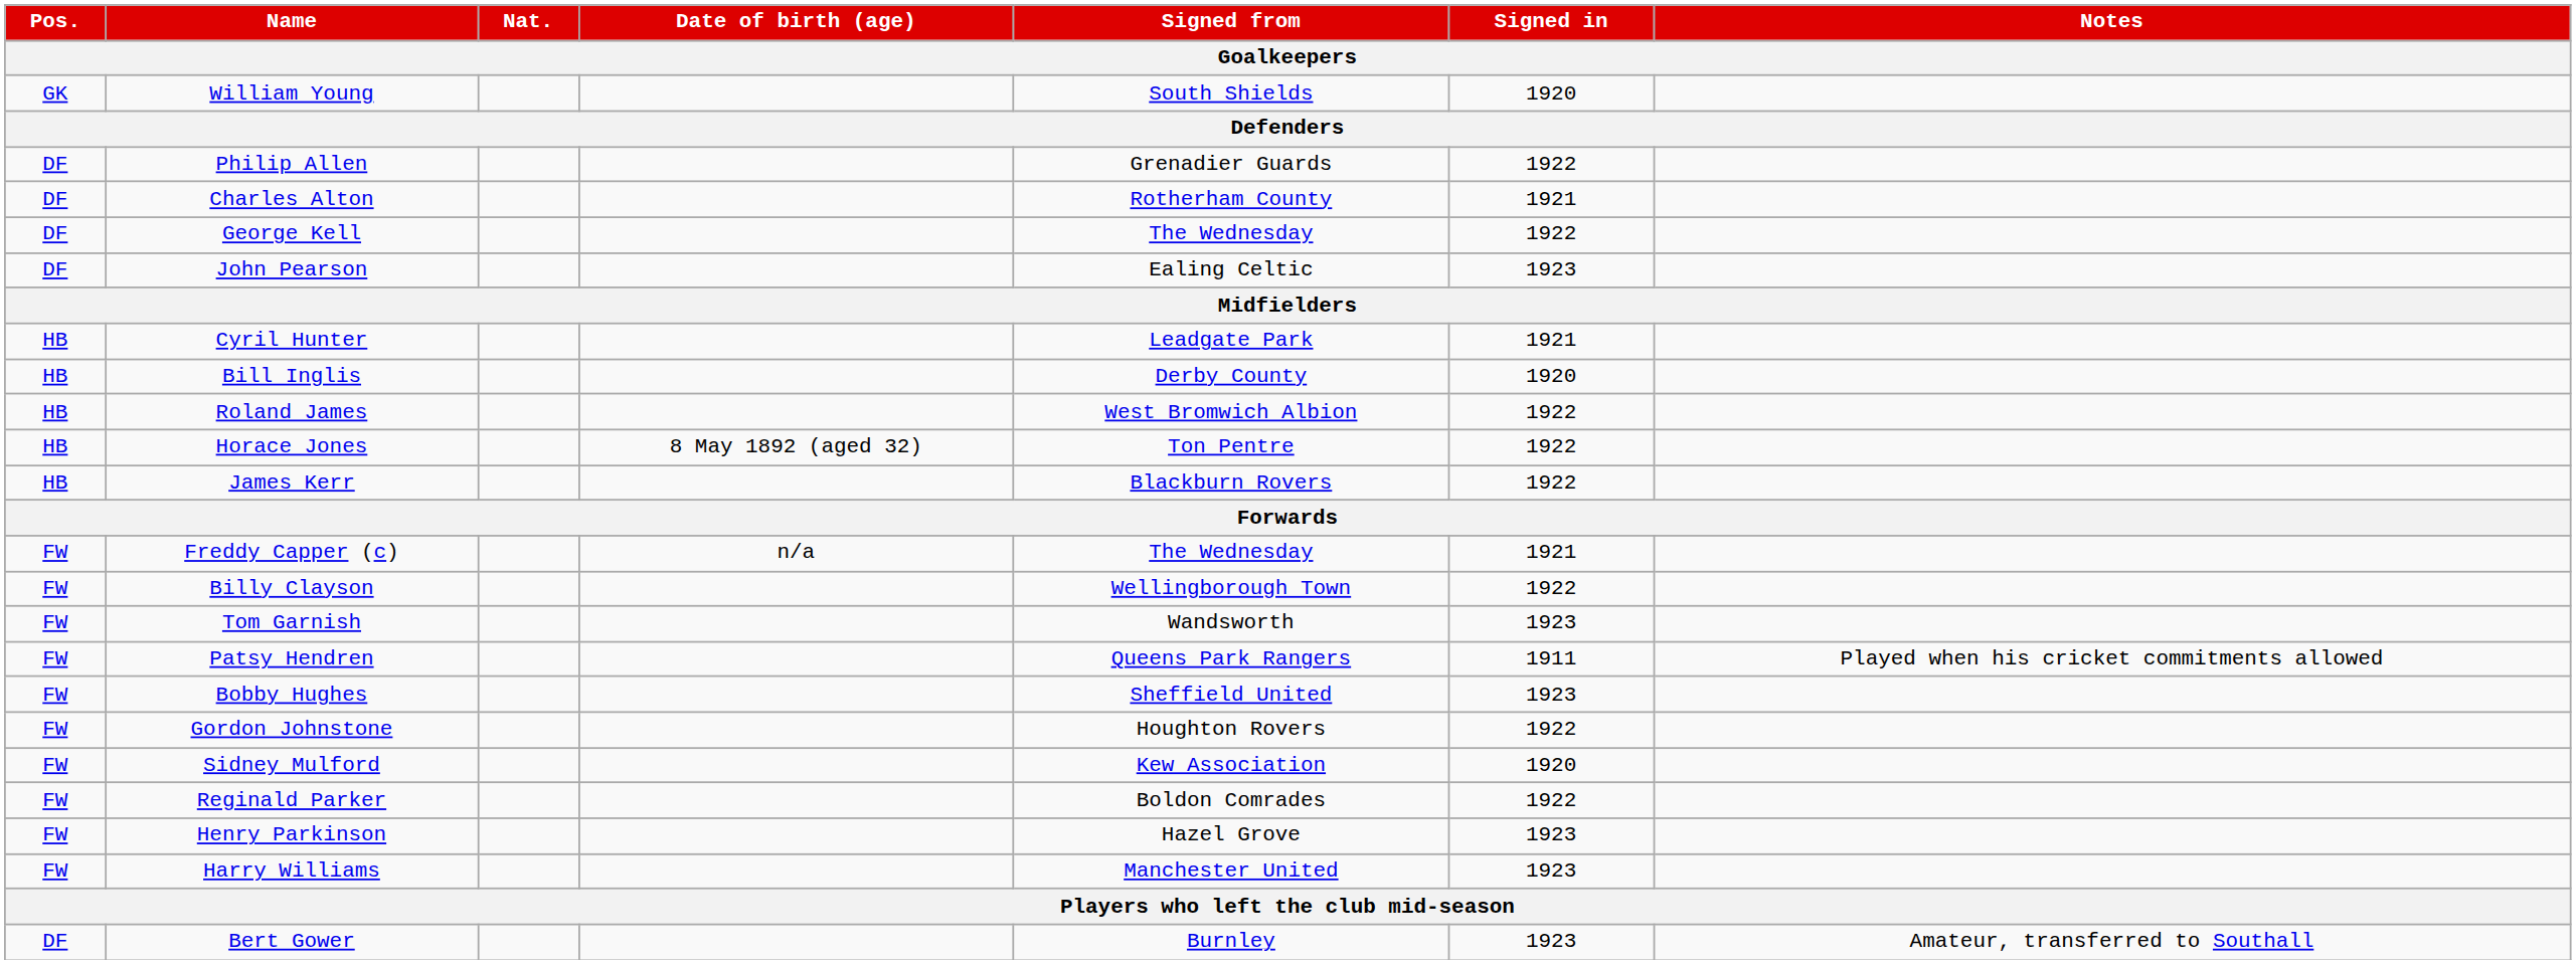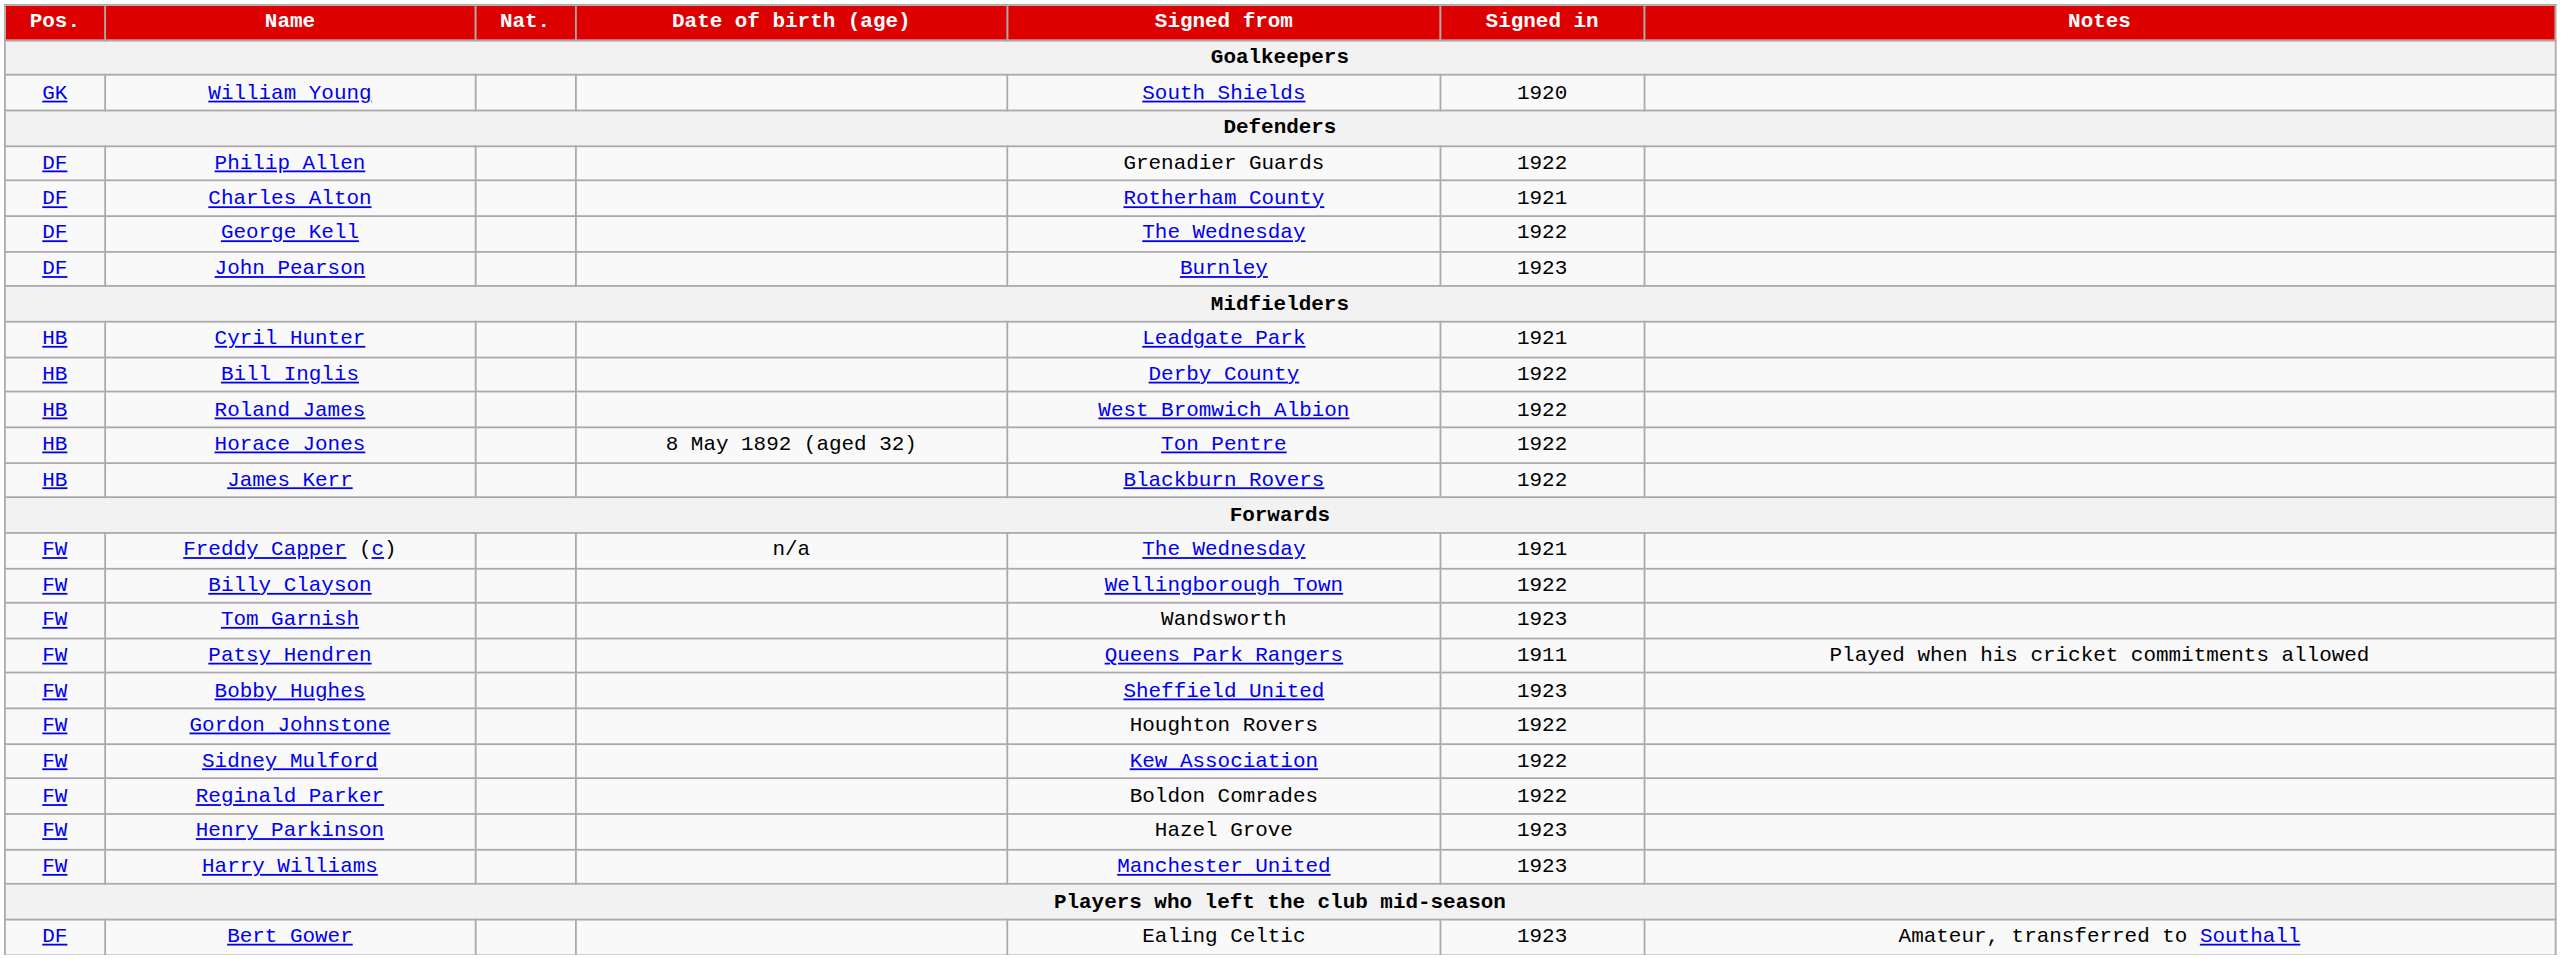 <table class="wikitable"  style="text-align:center; font-size:90%; width:90%;">
 <tr>
 <th style="background:#d00; color:white; text-align:center;">Pos.</th>
 <th style="background:#d00; color:white; text-align:center;">Name</th>
 <th style="background:#d00; color:white; text-align:center;">Nat.</th>
 <th style="background:#d00; color:white; text-align:center;">Date of birth (age)</th>
 <th style="background:#d00; color:white; text-align:center;">Signed from</th>
 <th style="background:#d00; color:white; text-align:center;">Signed in</th>
 <th style="background:#d00; color:white; text-align:center;">Notes</th>
 </tr>
 <tr>
 <th colspan="7">Goalkeepers</th>
 </tr>
 <tr>
 <td><a href='#'>GK</a></td>
 <td><a href='#'>William Young</a></td>
 <td></td>
 <td></td>
 <td><a href='#'>South Shields</a></td>
 <td>1920</td>
 <td></td>
 </tr>
 <tr>
 <th colspan="7">Defenders</th>
 </tr>
 <tr>
 <td><a href='#'>DF</a></td>
 <td><a href='#'>Philip Allen</a></td>
 <td></td>
 <td></td>
 <td>Grenadier Guards</td>
 <td>1922</td>
 <td></td>
 </tr>
 <tr>
 <td><a href='#'>DF</a></td>
 <td><a href='#'>Charles Alton</a></td>
 <td></td>
 <td></td>
 <td><a href='#'>Rotherham County</a></td>
 <td>1921</td>
 <td></td>
 </tr>
 <tr>
 <td><a href='#'>DF</a></td>
 <td><a href='#'>George Kell</a></td>
 <td></td>
 <td></td>
 <td><a href='#'>The Wednesday</a></td>
 <td>1922</td>
 <td></td>
 </tr>
 <tr>
 <td><a href='#'>DF</a></td>
 <td><a href='#'>John Pearson</a></td>
 <td></td>
 <td></td>
-<td>Ealing Celtic</td>
+<td><a href='#'>Burnley</a></td>
 <td>1923</td>
 <td></td>
 </tr>
 <tr>
 <th colspan="7">Midfielders</th>
 </tr>
 <tr>
 <td><a href='#'>HB</a></td>
 <td><a href='#'>Cyril Hunter</a></td>
 <td></td>
 <td></td>
 <td><a href='#'>Leadgate Park</a></td>
 <td>1921</td>
 <td></td>
 </tr>
 <tr>
 <td><a href='#'>HB</a></td>
 <td><a href='#'>Bill Inglis</a></td>
 <td></td>
 <td></td>
 <td><a href='#'>Derby County</a></td>
-<td>1920</td>
+<td>1922</td>
 <td></td>
 </tr>
 <tr>
 <td><a href='#'>HB</a></td>
 <td><a href='#'>Roland James</a></td>
 <td></td>
 <td></td>
 <td><a href='#'>West Bromwich Albion</a></td>
 <td>1922</td>
 <td></td>
 </tr>
 <tr>
 <td><a href='#'>HB</a></td>
 <td><a href='#'>Horace Jones</a></td>
 <td></td>
 <td>8 May 1892 (aged 32)</td>
 <td><a href='#'>Ton Pentre</a></td>
 <td>1922</td>
 <td></td>
 </tr>
 <tr>
 <td><a href='#'>HB</a></td>
 <td><a href='#'>James Kerr</a></td>
 <td></td>
 <td></td>
 <td><a href='#'>Blackburn Rovers</a></td>
 <td>1922</td>
 <td></td>
 </tr>
 <tr>
 <th colspan="7">Forwards</th>
 </tr>
 <tr>
 <td><a href='#'>FW</a></td>
 <td><a href='#'>Freddy Capper</a> (<a href='#'>c</a>)</td>
 <td></td>
 <td>n/a</td>
 <td><a href='#'>The Wednesday</a></td>
 <td>1921</td>
 <td></td>
 </tr>
 <tr>
 <td><a href='#'>FW</a></td>
 <td><a href='#'>Billy Clayson</a></td>
 <td></td>
 <td></td>
 <td><a href='#'>Wellingborough Town</a></td>
 <td>1922</td>
 <td></td>
 </tr>
 <tr>
 <td><a href='#'>FW</a></td>
 <td><a href='#'>Tom Garnish</a></td>
 <td></td>
 <td></td>
 <td>Wandsworth</td>
 <td>1923</td>
 <td></td>
 </tr>
 <tr>
 <td><a href='#'>FW</a></td>
 <td><a href='#'>Patsy Hendren</a></td>
 <td></td>
 <td></td>
 <td><a href='#'>Queens Park Rangers</a></td>
 <td>1911</td>
 <td>Played when his cricket commitments allowed</td>
 </tr>
 <tr>
 <td><a href='#'>FW</a></td>
 <td><a href='#'>Bobby Hughes</a></td>
 <td></td>
 <td></td>
 <td><a href='#'>Sheffield United</a></td>
 <td>1923</td>
 <td></td>
 </tr>
 <tr>
 <td><a href='#'>FW</a></td>
 <td><a href='#'>Gordon Johnstone</a></td>
 <td></td>
 <td></td>
 <td>Houghton Rovers</td>
 <td>1922</td>
 <td></td>
 </tr>
 <tr>
 <td><a href='#'>FW</a></td>
 <td><a href='#'>Sidney Mulford</a></td>
 <td></td>
 <td></td>
 <td><a href='#'>Kew Association</a></td>
-<td>1920</td>
+<td>1922</td>
 <td></td>
 </tr>
 <tr>
 <td><a href='#'>FW</a></td>
 <td><a href='#'>Reginald Parker</a></td>
 <td></td>
 <td></td>
 <td>Boldon Comrades</td>
 <td>1922</td>
 <td></td>
 </tr>
 <tr>
 <td><a href='#'>FW</a></td>
 <td><a href='#'>Henry Parkinson</a></td>
 <td></td>
 <td></td>
 <td>Hazel Grove</td>
 <td>1923</td>
 <td></td>
 </tr>
 <tr>
 <td><a href='#'>FW</a></td>
 <td><a href='#'>Harry Williams</a></td>
 <td></td>
 <td></td>
 <td><a href='#'>Manchester United</a></td>
 <td>1923</td>
 <td></td>
 </tr>
 <tr>
 <th colspan="7">Players who left the club mid-season</th>
 </tr>
 <tr>
 <td><a href='#'>DF</a></td>
 <td><a href='#'>Bert Gower</a></td>
 <td></td>
 <td></td>
-<td><a href='#'>Burnley</a></td>
+<td>Ealing Celtic</td>
 <td>1923</td>
 <td>Amateur, transferred to <a href='#'>Southall</a></td>
 </tr>
 </table>
